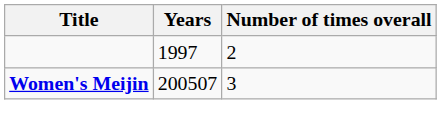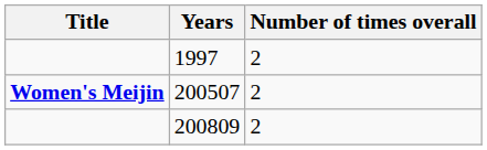 <table class="wikitable">
 <tr>
 <th>Title</th>
 <th>Years</th>
 <th>Number of times overall</th>
 </tr>
 <tr>
 <td></td>
 <td>1997</td>
 <td>2</td>
 </tr>
 <tr>
 <td><strong><a href='#'>Women's Meijin</a></strong></td>
 <td>200507</td>
-<td>3</td>
+<td>2</td>
+</tr>
+<tr>
+<td></td>
+<td>200809</td>
+<td>2</td>
 </tr>
 </table>
